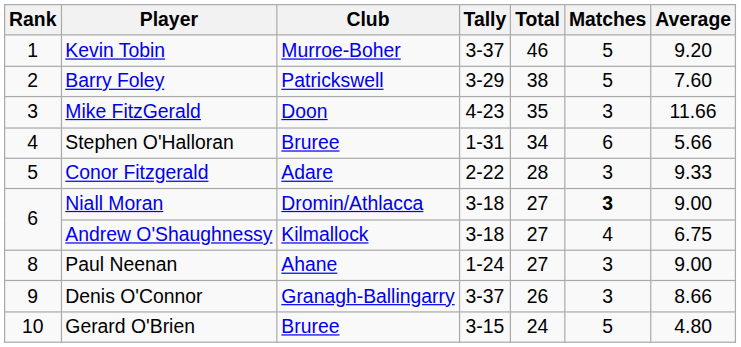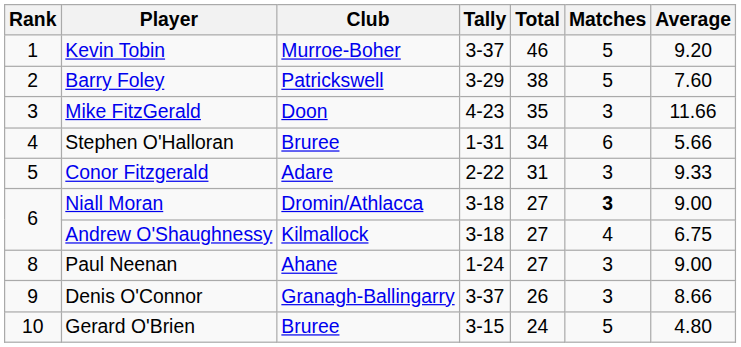 <table class="wikitable">
 <tr>
 <th>Rank</th>
 <th>Player</th>
 <th>Club</th>
 <th>Tally</th>
 <th>Total</th>
 <th>Matches</th>
 <th>Average</th>
 </tr>
 <tr>
 <td rowspan="1" style="text-align:center;">1</td>
 <td><a href='#'>Kevin Tobin</a></td>
 <td><a href='#'>Murroe-Boher</a></td>
 <td align=center>3-37</td>
 <td align=center>46</td>
 <td align=center>5</td>
 <td align=center>9.20</td>
 </tr>
 <tr>
 <td rowspan="1" style="text-align:center;">2</td>
 <td><a href='#'>Barry Foley</a></td>
 <td><a href='#'>Patrickswell</a></td>
 <td align=center>3-29</td>
 <td align=center>38</td>
 <td align=center>5</td>
 <td align=center>7.60</td>
 </tr>
 <tr>
 <td rowspan="1" style="text-align:center;">3</td>
 <td><a href='#'>Mike FitzGerald</a></td>
 <td><a href='#'>Doon</a></td>
 <td align=center>4-23</td>
 <td align=center>35</td>
 <td align=center>3</td>
 <td align=center>11.66</td>
 </tr>
 <tr>
 <td rowspan="1" style="text-align:center;">4</td>
 <td>Stephen O'Halloran</td>
 <td><a href='#'>Bruree</a></td>
 <td align=center>1-31</td>
 <td align=center>34</td>
 <td align=center>6</td>
 <td align=center>5.66</td>
 </tr>
 <tr>
 <td rowspan="1" style="text-align:center;">5</td>
 <td><a href='#'>Conor Fitzgerald</a></td>
 <td><a href='#'>Adare</a></td>
 <td align=center>2-22</td>
-<td align=center>28</td>
+<td align=center>31</td>
 <td align=center>3</td>
 <td align=center>9.33</td>
 </tr>
 <tr>
 <td rowspan="2" style="text-align:center;">6</td>
 <td><a href='#'>Niall Moran</a></td>
 <td><a href='#'>Dromin/Athlacca</a></td>
 <td align=center>3-18</td>
 <td align=center>27</td>
 <td align=center><strong>3</strong></td>
 <td align=center>9.00</td>
 </tr>
 <tr>
 <td><a href='#'>Andrew O'Shaughnessy</a></td>
 <td><a href='#'>Kilmallock</a></td>
 <td align=center>3-18</td>
 <td align=center>27</td>
 <td align=center>4</td>
 <td align=center>6.75</td>
 </tr>
 <tr>
 <td rowspan="1" style="text-align:center;">8</td>
 <td>Paul Neenan</td>
 <td><a href='#'>Ahane</a></td>
 <td align=center>1-24</td>
 <td align=center>27</td>
 <td align=center>3</td>
 <td align=center>9.00</td>
 </tr>
 <tr>
 <td rowspan="1" style="text-align:center;">9</td>
 <td>Denis O'Connor</td>
 <td><a href='#'>Granagh-Ballingarry</a></td>
 <td align=center>3-37</td>
 <td align=center>26</td>
 <td align=center>3</td>
 <td align=center>8.66</td>
 </tr>
 <tr>
 <td rowspan="1" style="text-align:center;">10</td>
 <td>Gerard O'Brien</td>
 <td><a href='#'>Bruree</a></td>
 <td align=center>3-15</td>
 <td align=center>24</td>
 <td align=center>5</td>
 <td align=center>4.80</td>
 </tr>
 </table>
